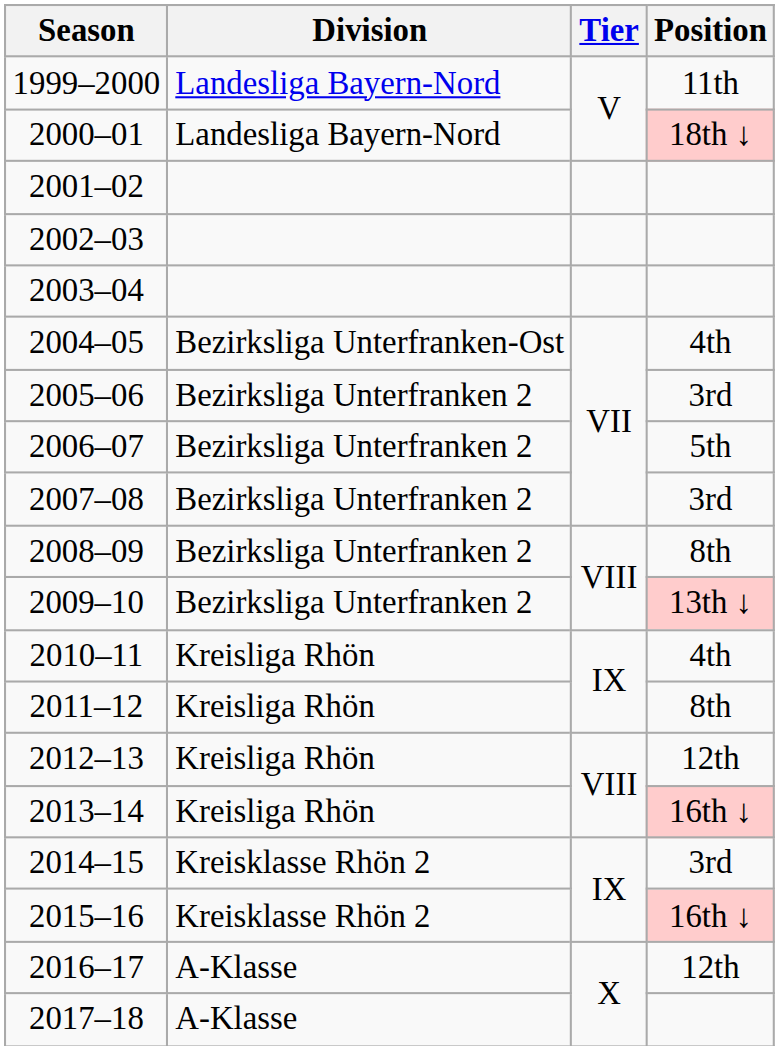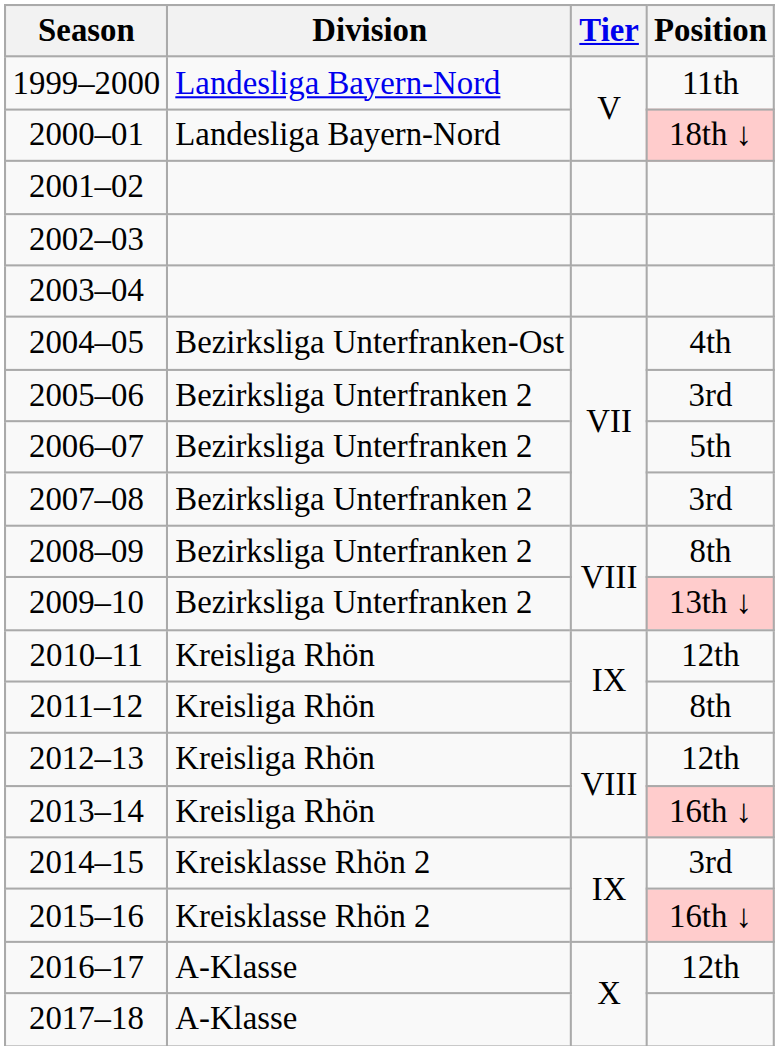 <table class="wikitable">
 <tr>
 <th>Season</th>
 <th>Division</th>
 <th><a href='#'>Tier</a></th>
 <th>Position</th>
 </tr>
 <tr align="center">
 <td>1999–2000</td>
 <td align="left"><a href='#'>Landesliga Bayern-Nord</a></td>
 <td rowspan=2>V</td>
 <td>11th</td>
 </tr>
 <tr align="center">
 <td>2000–01</td>
 <td align="left">Landesliga Bayern-Nord</td>
 <td style="background:#ffcccc">18th ↓</td>
 </tr>
 <tr align="center">
 <td>2001–02</td>
 <td align="left"></td>
 <td></td>
 <td></td>
 </tr>
 <tr align="center">
 <td>2002–03</td>
 <td align="left"></td>
 <td></td>
 <td></td>
 </tr>
 <tr align="center">
 <td>2003–04</td>
 <td align="left"></td>
 <td></td>
 <td></td>
 </tr>
 <tr align="center">
 <td>2004–05</td>
 <td align="left">Bezirksliga Unterfranken-Ost</td>
 <td rowspan=4>VII</td>
 <td>4th</td>
 </tr>
 <tr align="center">
 <td>2005–06</td>
 <td align="left">Bezirksliga Unterfranken 2</td>
 <td>3rd</td>
 </tr>
 <tr align="center">
 <td>2006–07</td>
 <td align="left">Bezirksliga Unterfranken 2</td>
 <td>5th</td>
 </tr>
 <tr align="center">
 <td>2007–08</td>
 <td align="left">Bezirksliga Unterfranken 2</td>
 <td>3rd</td>
 </tr>
 <tr align="center">
 <td>2008–09</td>
 <td align="left">Bezirksliga Unterfranken 2</td>
 <td rowspan=2>VIII</td>
 <td>8th</td>
 </tr>
 <tr align="center">
 <td>2009–10</td>
 <td align="left">Bezirksliga Unterfranken 2</td>
 <td style="background:#ffcccc">13th ↓</td>
 </tr>
 <tr align="center">
 <td>2010–11</td>
 <td align="left">Kreisliga Rhön</td>
 <td rowspan=2>IX</td>
-<td>4th</td>
+<td>12th</td>
 </tr>
 <tr align="center">
 <td>2011–12</td>
 <td align="left">Kreisliga Rhön</td>
 <td>8th</td>
 </tr>
 <tr align="center">
 <td>2012–13</td>
 <td align="left">Kreisliga Rhön</td>
 <td rowspan=2>VIII</td>
 <td>12th</td>
 </tr>
 <tr align="center">
 <td>2013–14</td>
 <td align="left">Kreisliga Rhön</td>
 <td style="background:#ffcccc">16th ↓</td>
 </tr>
 <tr align="center">
 <td>2014–15</td>
 <td align="left">Kreisklasse Rhön 2</td>
 <td rowspan=2>IX</td>
 <td>3rd</td>
 </tr>
 <tr align="center">
 <td>2015–16</td>
 <td align="left">Kreisklasse Rhön 2</td>
 <td style="background:#ffcccc">16th ↓</td>
 </tr>
 <tr align="center">
 <td>2016–17</td>
 <td align="left">A-Klasse</td>
 <td rowspan=2>X</td>
 <td>12th</td>
 </tr>
 <tr align="center">
 <td>2017–18</td>
 <td align="left">A-Klasse</td>
 <td></td>
 </tr>
 </table>
